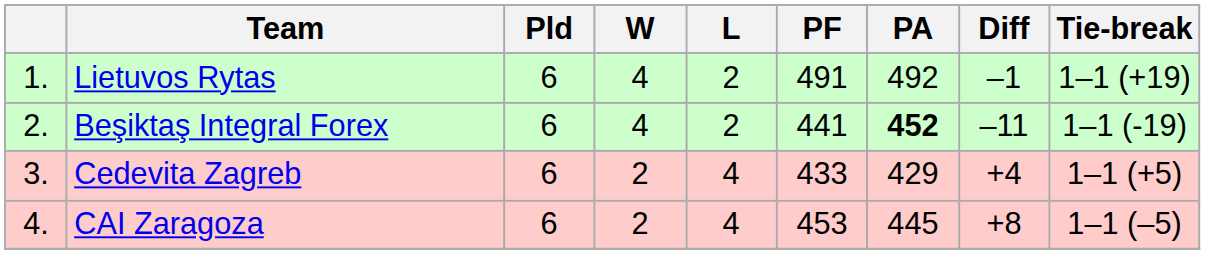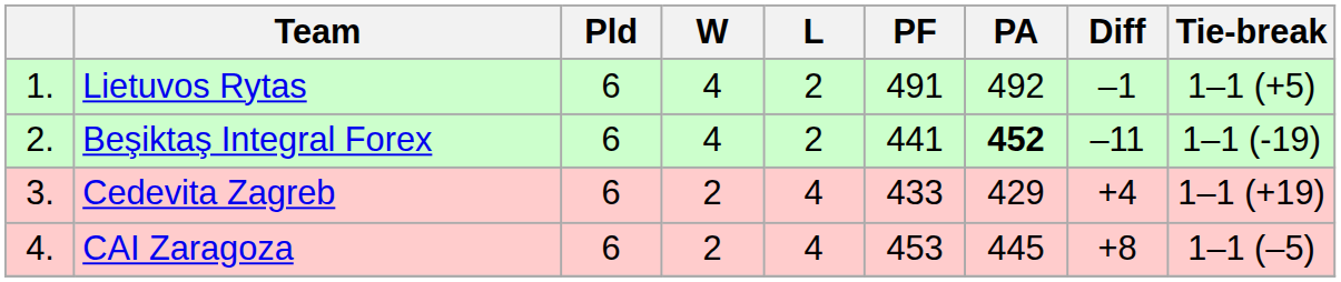 <table class="wikitable" style="text-align:center">
 <tr>
 <th width=25></th>
 <th width=220>Team</th>
 <th width=40>Pld</th>
 <th width=40>W</th>
 <th width=40>L</th>
 <th width=40>PF</th>
 <th width=40>PA</th>
 <th width=40>Diff</th>
 <th>Tie-break</th>
 </tr>
 <tr style="background:#ccffcc;">
 <td>1.</td>
 <td align=left> <a href='#'>Lietuvos Rytas</a></td>
 <td>6</td>
 <td>4</td>
 <td>2</td>
 <td>491</td>
 <td>492</td>
 <td>–1</td>
-<td>1–1 (+19)</td>
+<td>1–1 (+5)</td>
 </tr>
 <tr style="background:#ccffcc;">
 <td>2.</td>
 <td align=left> <a href='#'>Beşiktaş Integral Forex</a></td>
 <td>6</td>
 <td>4</td>
 <td>2</td>
 <td>441</td>
 <td><strong>452</strong></td>
 <td>–11</td>
 <td>1–1 (-19)</td>
 </tr>
 <tr style="background:#ffcccc;">
 <td>3.</td>
 <td align=left> <a href='#'>Cedevita Zagreb</a></td>
 <td>6</td>
 <td>2</td>
 <td>4</td>
 <td>433</td>
 <td>429</td>
 <td>+4</td>
-<td>1–1 (+5)</td>
+<td>1–1 (+19)</td>
 </tr>
 <tr style="background:#ffcccc;">
 <td>4.</td>
 <td align=left> <a href='#'>CAI Zaragoza</a></td>
 <td>6</td>
 <td>2</td>
 <td>4</td>
 <td>453</td>
 <td>445</td>
 <td>+8</td>
 <td>1–1 (–5)</td>
 </tr>
 <tr>
 </tr>
 </table>
